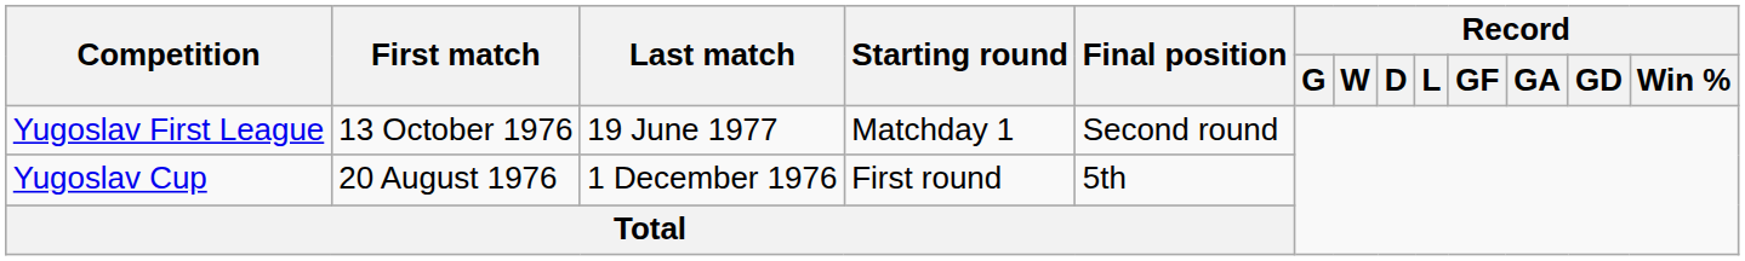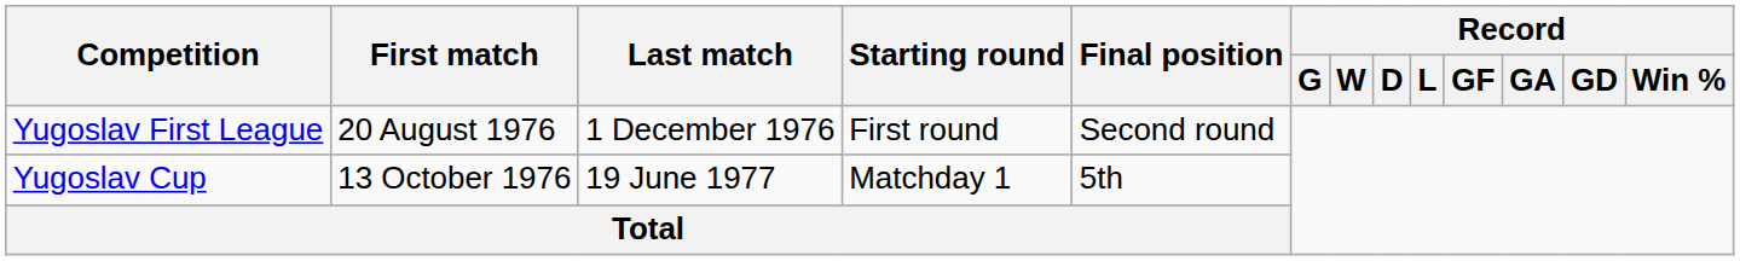 <table class="wikitable" style="text-align: center">
 <tr>
 <th rowspan="2">Competition</th>
 <th rowspan="2">First match</th>
 <th rowspan="2">Last match</th>
 <th rowspan="2">Starting round</th>
 <th rowspan="2">Final position</th>
 <th colspan="8">Record</th>
 </tr>
 <tr>
 <th>G</th>
 <th>W</th>
 <th>D</th>
 <th>L</th>
 <th>GF</th>
 <th>GA</th>
 <th>GD</th>
 <th>Win %</th>
 </tr>
 <tr>
 <td align=left><a href='#'>Yugoslav First League</a></td>
-<td align=left>13 October 1976</td>
-<td align=left>19 June 1977</td>
-<td align=left>Matchday 1</td>
+<td align=left>20 August 1976</td>
+<td align=left>1 December 1976</td>
+<td align=left>First round</td>
 <td align=left>Second round<br></td>
 </tr>
 <tr>
 <td align=left><a href='#'>Yugoslav Cup</a></td>
-<td align=left>20 August 1976</td>
-<td align=left>1 December 1976</td>
-<td align=left>First round</td>
+<td align=left>13 October 1976</td>
+<td align=left>19 June 1977</td>
+<td align=left>Matchday 1</td>
 <td align=left>5th<br></td>
 </tr>
 <tr>
 <th colspan="5">Total<br></th>
 </tr>
 </table>
